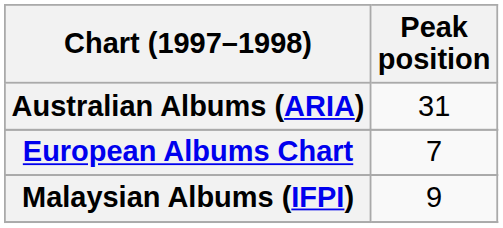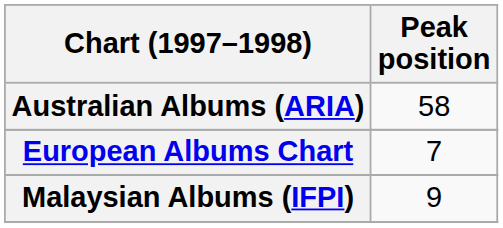 <table class="wikitable sortable plainrowheaders">
 <tr>
 <th>Chart (1997–1998)</th>
 <th>Peak<br>position</th>
 </tr>
 <tr>
 <th scope="row">Australian Albums (<a href='#'>ARIA</a>)</th>
-<td style="text-align:center;">31</td>
+<td style="text-align:center;">58</td>
 </tr>
 <tr>
 </tr>
 <tr>
 </tr>
 <tr>
 </tr>
 <tr>
 <th scope="row"><a href='#'>European Albums Chart</a></th>
 <td style="text-align:center;">7</td>
 </tr>
 <tr>
 </tr>
 <tr>
 </tr>
 <tr>
 <th scope="row">Malaysian Albums (<a href='#'>IFPI</a>)</th>
 <td style="text-align:center;">9</td>
 </tr>
 <tr>
 </tr>
 <tr>
 </tr>
 <tr>
 </tr>
 <tr>
 </tr>
 <tr>
 </tr>
 <tr>
 </tr>
 <tr>
 </tr>
 <tr>
 </tr>
 </table>
